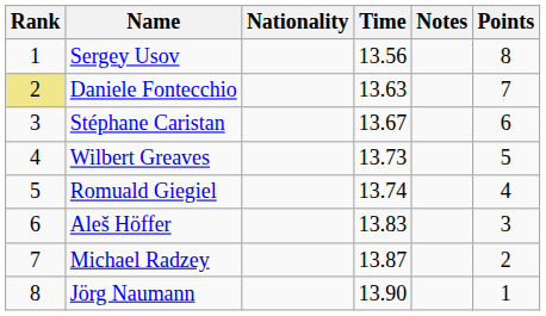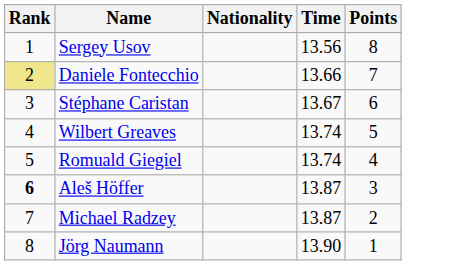 <table class="wikitable sortable" style="text-align:center">
 <tr>
 <th>Rank</th>
 <th>Name</th>
 <th>Nationality</th>
 <th>Time</th>
-<th>Notes</th>
 <th>Points</th>
 </tr>
 <tr>
 <td>1</td>
 <td align=left><a href='#'>Sergey Usov</a></td>
 <td align=left></td>
 <td>13.56</td>
-<td></td>
 <td>8</td>
 </tr>
 <tr>
 <td style="background: khaki;">2</td>
 <td align=left><a href='#'>Daniele Fontecchio</a></td>
 <td align=left></td>
-<td>13.63</td>
-<td></td>
+<td>13.66</td>
 <td>7</td>
 </tr>
 <tr>
 <td>3</td>
 <td align=left><a href='#'>Stéphane Caristan</a></td>
 <td align=left></td>
 <td>13.67</td>
-<td></td>
 <td>6</td>
 </tr>
 <tr>
 <td>4</td>
 <td align=left><a href='#'>Wilbert Greaves</a></td>
 <td align=left></td>
-<td>13.73</td>
-<td></td>
+<td>13.74</td>
 <td>5</td>
 </tr>
 <tr>
 <td>5</td>
 <td align=left><a href='#'>Romuald Giegiel</a></td>
 <td align=left></td>
 <td>13.74</td>
-<td></td>
 <td>4</td>
 </tr>
 <tr>
-<td>6</td>
+<td><strong>6</strong></td>
 <td align=left><a href='#'>Aleš Höffer</a></td>
 <td align=left></td>
-<td>13.83</td>
-<td></td>
+<td>13.87</td>
 <td>3</td>
 </tr>
 <tr>
 <td>7</td>
 <td align=left><a href='#'>Michael Radzey</a></td>
 <td align=left></td>
 <td>13.87</td>
-<td></td>
 <td>2</td>
 </tr>
 <tr>
 <td>8</td>
 <td align=left><a href='#'>Jörg Naumann</a></td>
 <td align=left></td>
 <td>13.90</td>
-<td></td>
 <td>1</td>
 </tr>
 </table>
